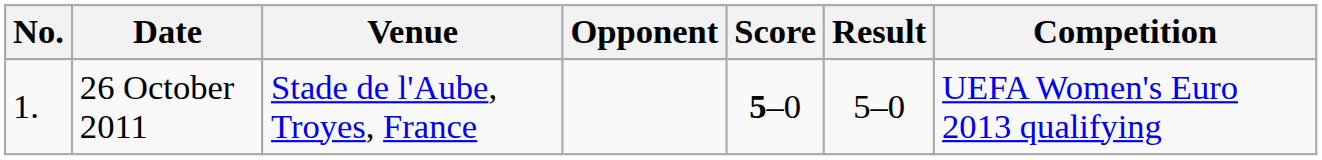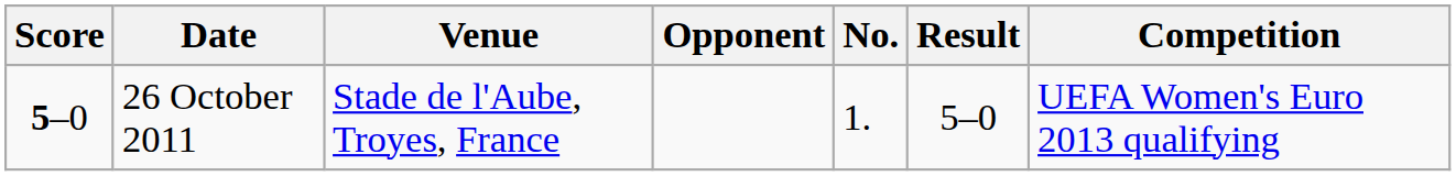 <table class="wikitable">
 <tr>
-<th>No.</th>
+<th>Score</th>
 <th>Date</th>
 <th>Venue</th>
 <th>Opponent</th>
-<th>Score</th>
+<th>No.</th>
 <th>Result</th>
 <th>Competition</th>
 </tr>
 <tr>
-<td>1.</td>
+<td align=center><strong>5</strong>–0</td>
 <td>26 October 2011</td>
 <td><a href='#'>Stade de l'Aube</a>, <a href='#'>Troyes</a>, <a href='#'>France</a></td>
 <td></td>
-<td align=center><strong>5</strong>–0</td>
+<td>1.</td>
 <td align=center>5–0</td>
 <td><a href='#'>UEFA Women's Euro 2013 qualifying</a></td>
 </tr>
 </table>
